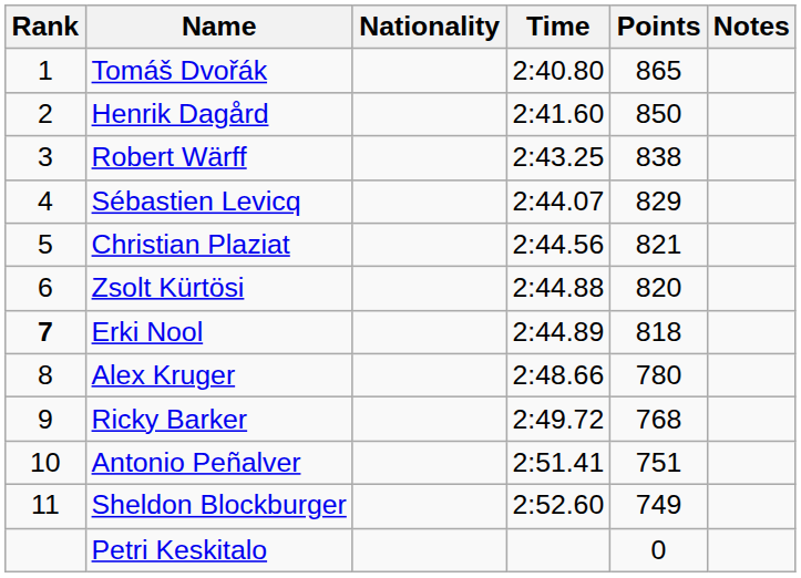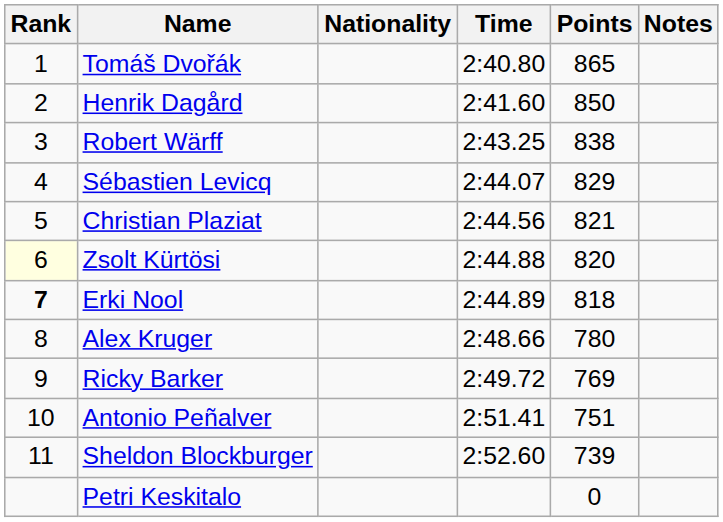 <table class="wikitable sortable" style="text-align:center">
 <tr>
 <th>Rank</th>
 <th>Name</th>
 <th>Nationality</th>
 <th>Time</th>
 <th>Points</th>
 <th>Notes</th>
 </tr>
 <tr>
 <td>1</td>
 <td align="left"><a href='#'>Tomáš Dvořák</a></td>
 <td align=left></td>
 <td>2:40.80</td>
 <td>865</td>
 <td></td>
 </tr>
 <tr>
 <td>2</td>
 <td align="left"><a href='#'>Henrik Dagård</a></td>
 <td align=left></td>
 <td>2:41.60</td>
 <td>850</td>
 <td></td>
 </tr>
 <tr>
 <td>3</td>
 <td align="left"><a href='#'>Robert Wärff</a></td>
 <td align=left></td>
 <td>2:43.25</td>
 <td>838</td>
 <td></td>
 </tr>
 <tr>
 <td>4</td>
 <td align="left"><a href='#'>Sébastien Levicq</a></td>
 <td align=left></td>
 <td>2:44.07</td>
 <td>829</td>
 <td></td>
 </tr>
 <tr>
 <td>5</td>
 <td align="left"><a href='#'>Christian Plaziat</a></td>
 <td align=left></td>
 <td>2:44.56</td>
 <td>821</td>
 <td></td>
 </tr>
 <tr>
-<td>6</td>
+<td style="background: lightyellow;">6</td>
 <td align="left"><a href='#'>Zsolt Kürtösi</a></td>
 <td align=left></td>
 <td>2:44.88</td>
 <td>820</td>
 <td></td>
 </tr>
 <tr>
 <td><strong>7</strong></td>
 <td align="left"><a href='#'>Erki Nool</a></td>
 <td align=left></td>
 <td>2:44.89</td>
 <td>818</td>
 <td></td>
 </tr>
 <tr>
 <td>8</td>
 <td align="left"><a href='#'>Alex Kruger</a></td>
 <td align=left></td>
 <td>2:48.66</td>
 <td>780</td>
 <td></td>
 </tr>
 <tr>
 <td>9</td>
 <td align="left"><a href='#'>Ricky Barker</a></td>
 <td align=left></td>
 <td>2:49.72</td>
-<td>768</td>
+<td>769</td>
 <td></td>
 </tr>
 <tr>
 <td>10</td>
 <td align="left"><a href='#'>Antonio Peñalver</a></td>
 <td align=left></td>
 <td>2:51.41</td>
 <td>751</td>
 <td></td>
 </tr>
 <tr>
 <td>11</td>
 <td align="left"><a href='#'>Sheldon Blockburger</a></td>
 <td align=left></td>
 <td>2:52.60</td>
-<td>749</td>
+<td>739</td>
 <td></td>
 </tr>
 <tr>
 <td></td>
 <td align="left"><a href='#'>Petri Keskitalo</a></td>
 <td align=left></td>
 <td></td>
 <td>0</td>
 <td></td>
 </tr>
 </table>
